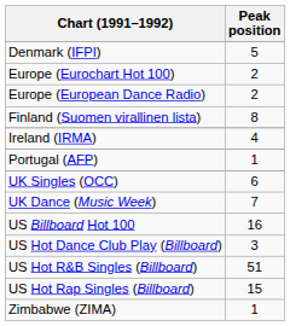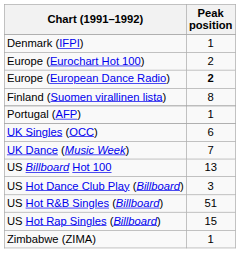 <table class="wikitable sortable">
 <tr>
 <th>Chart (1991–1992)</th>
 <th>Peak<br>position</th>
 </tr>
 <tr>
 </tr>
 <tr>
 </tr>
 <tr>
 </tr>
 <tr>
 </tr>
 <tr>
 </tr>
 <tr>
 <td align="left">Denmark (<a href='#'>IFPI</a>)</td>
-<td align="center">5</td>
+<td align="center">1</td>
 </tr>
 <tr>
 <td align="left">Europe (<a href='#'>Eurochart Hot 100</a>)</td>
 <td align="center">2</td>
 </tr>
 <tr>
 <td align="left">Europe (<a href='#'>European Dance Radio</a>)</td>
-<td align="center">2</td>
+<td align="center"><strong>2</strong></td>
 </tr>
 <tr>
 <td align="left">Finland (<a href='#'>Suomen virallinen lista</a>)</td>
 <td align="center">8</td>
 </tr>
 <tr>
 </tr>
 <tr>
-</tr>
-<tr>
-<td align="left">Ireland (<a href='#'>IRMA</a>)</td>
-<td align="center">4</td>
 </tr>
 <tr>
 </tr>
 <tr>
 </tr>
 <tr>
 </tr>
 <tr>
 </tr>
 <tr>
 <td align="left">Portugal (<a href='#'>AFP</a>)</td>
 <td align="center">1</td>
 </tr>
 <tr>
 </tr>
 <tr>
 </tr>
 <tr>
 <td align="left"><a href='#'>UK Singles</a> (<a href='#'>OCC</a>)</td>
 <td align="center">6</td>
 </tr>
 <tr>
 <td align="left"><a href='#'>UK Dance</a> (<em><a href='#'>Music Week</a></em>)</td>
 <td align="center">7</td>
 </tr>
 <tr>
 <td align="left">US <em><a href='#'>Billboard</a></em> <a href='#'>Hot 100</a></td>
-<td align="center">16</td>
+<td align="center">13</td>
 </tr>
 <tr>
 <td align="left">US <a href='#'>Hot Dance Club Play</a> (<em><a href='#'>Billboard</a></em>)</td>
 <td align="center">3</td>
 </tr>
 <tr>
 <td align="left">US <a href='#'>Hot R&B Singles</a> (<em><a href='#'>Billboard</a></em>)</td>
 <td align="center">51</td>
 </tr>
 <tr>
 <td align="left">US <a href='#'>Hot Rap Singles</a> (<em><a href='#'>Billboard</a></em>)</td>
 <td align="center">15</td>
 </tr>
 <tr>
 <td align="left">Zimbabwe (ZIMA)</td>
 <td align="center">1</td>
 </tr>
 </table>
